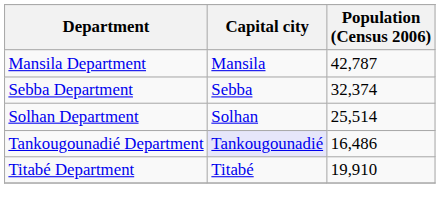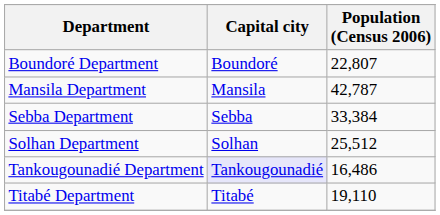 <table class="wikitable">
 <tr>
 </tr>
 <tr>
 <th>Department</th>
 <th>Capital city</th>
 <th>Population <br>(Census 2006)</th>
 </tr>
 <tr>
+<td><a href='#'>Boundoré Department</a></td>
+<td><a href='#'>Boundoré</a></td>
+<td>22,807</td>
+</tr>
+<tr>
 <td><a href='#'>Mansila Department</a></td>
 <td><a href='#'>Mansila</a></td>
 <td>42,787</td>
 </tr>
 <tr>
 <td><a href='#'>Sebba Department</a></td>
 <td><a href='#'>Sebba</a></td>
-<td>32,374</td>
+<td>33,384</td>
 </tr>
 <tr>
 <td><a href='#'>Solhan Department</a></td>
 <td><a href='#'>Solhan</a></td>
-<td>25,514</td>
+<td>25,512</td>
 </tr>
 <tr>
 <td><a href='#'>Tankougounadié Department</a></td>
 <td style="background: lavender;"><a href='#'>Tankougounadié</a></td>
 <td>16,486</td>
 </tr>
 <tr>
 <td><a href='#'>Titabé Department</a></td>
 <td><a href='#'>Titabé</a></td>
-<td>19,910</td>
+<td>19,110</td>
 </tr>
 <tr>
 </tr>
 </table>
